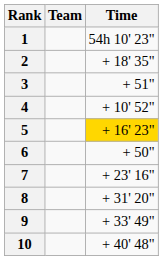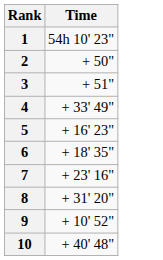 <table class="wikitable">
 <tr>
 <th scope="col">Rank</th>
-<th scope="col">Team</th>
 <th scope="col">Time</th>
 </tr>
 <tr>
 <th scope="row">1</th>
-<td> </td>
 <td align="right">54h 10' 23"</td>
 </tr>
 <tr>
 <th scope="row">2</th>
-<td> </td>
-<td align="right">+ 18' 35"</td>
+<td align="right">+ 50"</td>
 </tr>
 <tr>
 <th scope="row">3</th>
-<td> </td>
 <td align="right">+ 51"</td>
 </tr>
 <tr>
 <th scope="row">4</th>
-<td> </td>
-<td align="right">+ 10' 52"</td>
+<td align="right">+ 33' 49"</td>
 </tr>
 <tr>
 <th scope="row">5</th>
-<td> </td>
-<td align="right" style="background: gold;">+ 16' 23"</td>
+<td align="right">+ 16' 23"</td>
 </tr>
 <tr>
 <th scope="row">6</th>
-<td> </td>
-<td align="right">+ 50"</td>
+<td align="right">+ 18' 35"</td>
 </tr>
 <tr>
 <th scope="row">7</th>
-<td> </td>
 <td align="right">+ 23' 16"</td>
 </tr>
 <tr>
 <th scope="row">8</th>
-<td> </td>
 <td align="right">+ 31' 20"</td>
 </tr>
 <tr>
 <th scope="row">9</th>
-<td> </td>
-<td align="right">+ 33' 49"</td>
+<td align="right">+ 10' 52"</td>
 </tr>
 <tr>
 <th scope="row">10</th>
-<td> </td>
 <td align="right">+ 40' 48"</td>
 </tr>
 </table>
